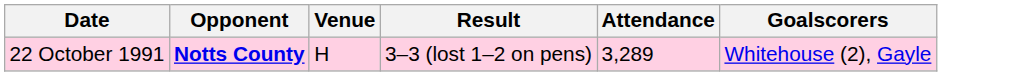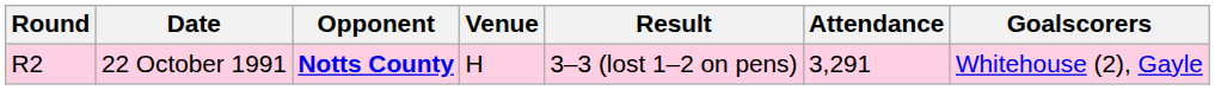 <table class="wikitable">
 <tr>
+<th>Round</th>
 <th>Date</th>
 <th>Opponent</th>
 <th>Venue</th>
 <th>Result</th>
 <th>Attendance</th>
 <th>Goalscorers</th>
 </tr>
 <tr style="background-color: #ffd0e3;">
+<td>R2</td>
 <td>22 October 1991</td>
 <td><strong><a href='#'>Notts County</a></strong></td>
 <td>H</td>
 <td>3–3 (lost 1–2 on pens)</td>
-<td>3,289</td>
+<td>3,291</td>
 <td><a href='#'>Whitehouse</a> (2), <a href='#'>Gayle</a></td>
 </tr>
 </table>
